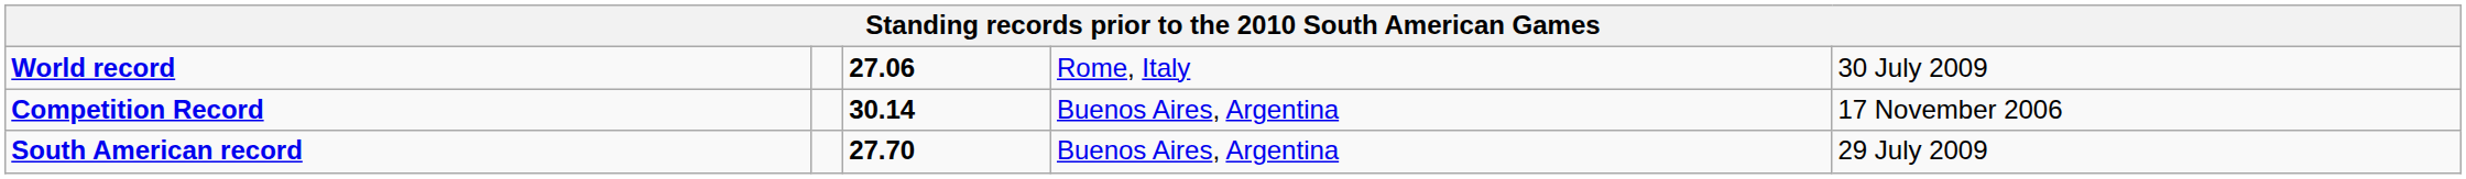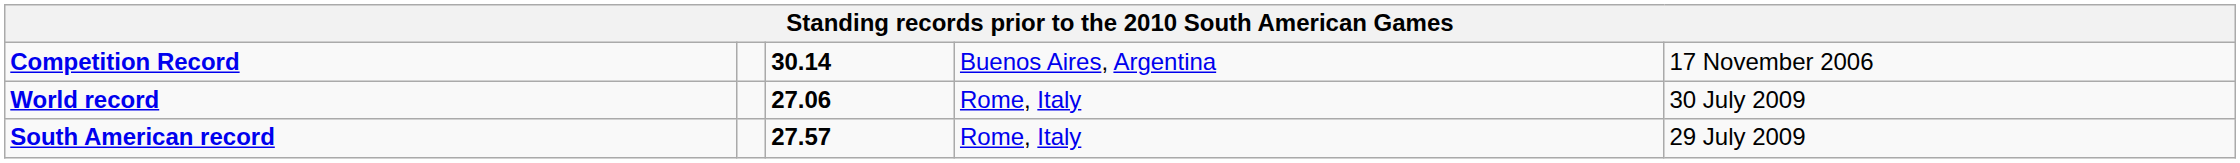 <table class="wikitable" width=75%>
 <tr>
 <th colspan="5">Standing records prior to the 2010 South American Games</th>
+</tr>
+<tr>
+<td><strong><a href='#'>Competition Record</a></strong></td>
+<td></td>
+<td><strong>30.14</strong></td>
+<td><a href='#'>Buenos Aires</a>, <a href='#'>Argentina</a></td>
+<td>17 November 2006</td>
 </tr>
 <tr>
 <td><strong><a href='#'>World record</a></strong></td>
 <td></td>
 <td><strong>27.06</strong></td>
 <td><a href='#'>Rome</a>, <a href='#'>Italy</a></td>
 <td>30 July 2009</td>
 </tr>
 <tr>
-<td><strong><a href='#'>Competition Record</a></strong></td>
-<td></td>
-<td><strong>30.14</strong></td>
-<td><a href='#'>Buenos Aires</a>, <a href='#'>Argentina</a></td>
-<td>17 November 2006</td>
-</tr>
-<tr>
 <td><strong><a href='#'>South American record</a></strong></td>
 <td></td>
-<td><strong>27.70</strong></td>
-<td><a href='#'>Buenos Aires</a>, <a href='#'>Argentina</a></td>
+<td><strong>27.57</strong></td>
+<td><a href='#'>Rome</a>, <a href='#'>Italy</a></td>
 <td>29 July 2009</td>
 </tr>
 </table>
